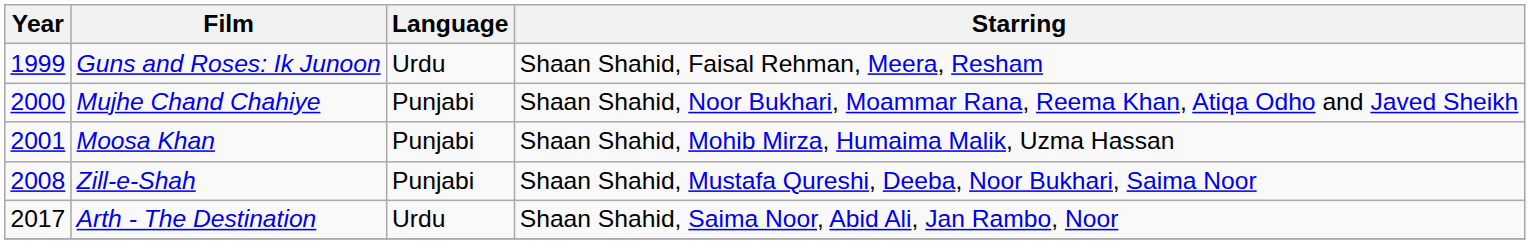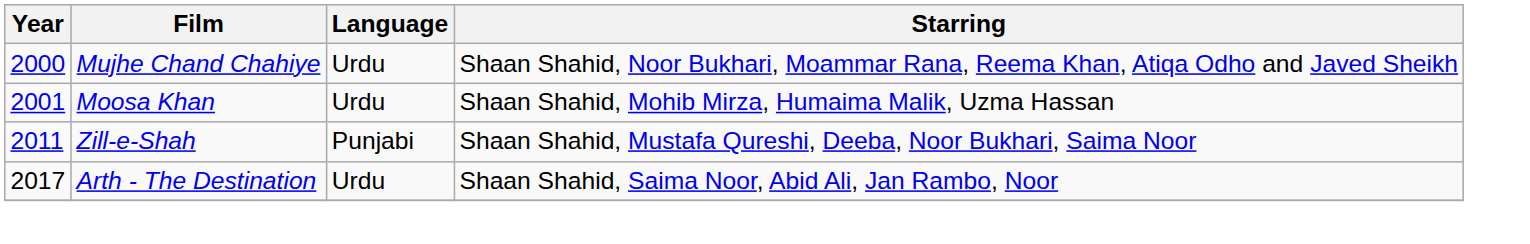 <table class="wikitable">
 <tr>
 <th>Year</th>
 <th>Film</th>
 <th>Language</th>
 <th>Starring</th>
 </tr>
 <tr>
-<td><a href='#'>1999</a></td>
-<td><em><a href='#'>Guns and Roses: Ik Junoon</a></em></td>
-<td>Urdu</td>
-<td>Shaan Shahid, Faisal Rehman, <a href='#'>Meera</a>, <a href='#'>Resham</a></td>
-</tr>
-<tr>
 <td><a href='#'>2000</a></td>
 <td><em><a href='#'>Mujhe Chand Chahiye</a></em></td>
-<td>Punjabi</td>
+<td>Urdu</td>
 <td>Shaan Shahid, <a href='#'>Noor Bukhari</a>, <a href='#'>Moammar Rana</a>, <a href='#'>Reema Khan</a>, <a href='#'>Atiqa Odho</a> and <a href='#'>Javed Sheikh</a></td>
 </tr>
 <tr>
 <td><a href='#'>2001</a></td>
 <td><em><a href='#'>Moosa Khan</a></em></td>
-<td>Punjabi</td>
+<td>Urdu</td>
 <td>Shaan Shahid, <a href='#'>Mohib Mirza</a>, <a href='#'>Humaima Malik</a>, Uzma Hassan</td>
 </tr>
 <tr>
-<td><a href='#'>2008</a></td>
+<td><a href='#'>2011</a></td>
 <td><em><a href='#'>Zill-e-Shah</a></em></td>
 <td>Punjabi</td>
 <td>Shaan Shahid, <a href='#'>Mustafa Qureshi</a>, <a href='#'>Deeba</a>, <a href='#'>Noor Bukhari</a>, <a href='#'>Saima Noor</a></td>
 </tr>
 <tr>
 <td>2017</td>
 <td><em><a href='#'>Arth - The Destination</a></em></td>
 <td>Urdu</td>
 <td>Shaan Shahid, <a href='#'>Saima Noor</a>, <a href='#'>Abid Ali</a>, <a href='#'>Jan Rambo</a>, <a href='#'>Noor</a></td>
 </tr>
 <tr>
 </tr>
 </table>
